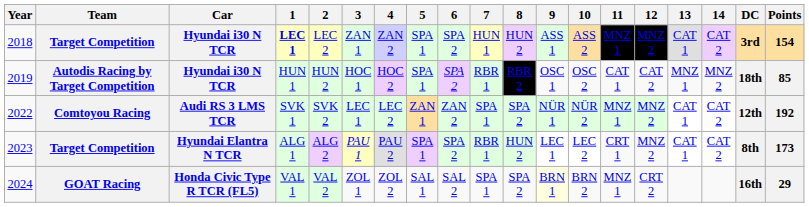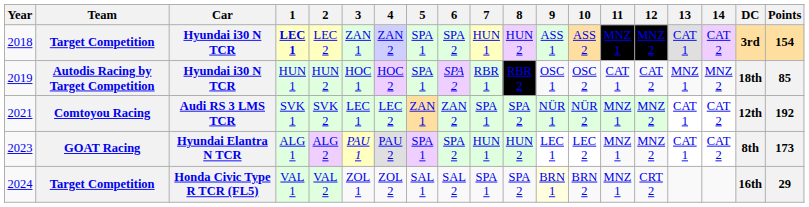 <table class="wikitable" style="text-align:center; font-size:85%">
 <tr>
 <th>Year</th>
 <th>Team</th>
 <th>Car</th>
 <th>1</th>
 <th>2</th>
 <th>3</th>
 <th>4</th>
 <th>5</th>
 <th>6</th>
 <th>7</th>
 <th>8</th>
 <th>9</th>
 <th>10</th>
 <th>11</th>
 <th>12</th>
 <th>13</th>
 <th>14</th>
 <th>DC</th>
 <th>Points</th>
 </tr>
 <tr>
 <td><a href='#'>2018</a></td>
 <th><a href='#'>Target Competition</a></th>
 <th><a href='#'>Hyundai i30 N TCR</a></th>
 <td style="background:#FFFFBF;"><strong><a href='#'>LEC<br>1</a></strong><br></td>
 <td style="background:#FFFFBF;"><a href='#'>LEC<br>2</a><br></td>
 <td style="background:#DFFFDF;"><a href='#'>ZAN<br>1</a><br></td>
 <td style="background:#CFCFFF;"><a href='#'>ZAN<br>2</a><br></td>
 <td style="background:#DFFFDF;"><a href='#'>SPA<br>1</a><br></td>
 <td style="background:#DFFFDF;"><a href='#'>SPA<br>2</a><br></td>
 <td style="background:#FFFFBF;"><a href='#'>HUN<br>1</a><br></td>
 <td style="background:#EFCFFF;"><a href='#'>HUN<br>2</a><br></td>
 <td style="background:#DFFFDF;"><a href='#'>ASS<br>1</a><br></td>
 <td style="background:#FFDF9F;"><a href='#'>ASS<br>2</a><br></td>
 <td style="background:#000000; color:white"><a href='#'><span>MNZ<br>1</span></a><br></td>
 <td style="background:#000000; color:white"><a href='#'><span>MNZ<br>2</span></a><br></td>
 <td style="background:#DFDFDF;"><a href='#'>CAT<br>1</a><br></td>
 <td style="background:#EFCFFF;"><a href='#'>CAT<br>2</a><br></td>
 <th style="background:#FFDF9F;">3rd</th>
 <th style="background:#FFDF9F;">154</th>
 </tr>
 <tr>
 <td><a href='#'>2019</a></td>
 <th><a href='#'>Autodis Racing by Target Competition</a></th>
 <th><a href='#'>Hyundai i30 N TCR</a></th>
 <td style="background:#DFFFDF;"><a href='#'>HUN<br>1</a><br></td>
 <td style="background:#DFFFDF;"><a href='#'>HUN<br>2</a><br></td>
 <td style="background:#DFFFDF;"><a href='#'>HOC<br>1</a><br></td>
 <td style="background:#EFCFFF;"><a href='#'>HOC<br>2</a><br></td>
 <td style="background:#DFFFDF;"><a href='#'>SPA<br>1</a><br></td>
 <td style="background:#EFCFFF;"><em><a href='#'>SPA<br>2</a></em><br></td>
 <td style="background:#DFFFDF;"><a href='#'>RBR<br>1</a><br></td>
 <td style="background:#000000; color:white"><a href='#'><span>RBR<br>2</span></a><br></td>
 <td><a href='#'>OSC<br>1</a></td>
 <td><a href='#'>OSC<br>2</a></td>
 <td><a href='#'>CAT<br>1</a></td>
 <td><a href='#'>CAT<br>2</a></td>
 <td><a href='#'>MNZ<br>1</a></td>
 <td><a href='#'>MNZ<br>2</a></td>
 <th>18th</th>
 <th>85</th>
 </tr>
 <tr>
-<td><a href='#'>2022</a></td>
+<td><a href='#'>2021</a></td>
 <th><a href='#'>Comtoyou Racing</a></th>
 <th><a href='#'>Audi RS 3 LMS TCR</a></th>
 <td style="background:#DFFFDF;"><a href='#'>SVK<br>1</a><br></td>
 <td style="background:#DFFFDF;"><a href='#'>SVK<br>2</a><br></td>
 <td style="background:#DFFFDF;"><a href='#'>LEC<br>1</a><br></td>
 <td style="background:#DFFFDF;"><a href='#'>LEC<br>2</a><br></td>
 <td style="background:#FFDF9F;"><a href='#'>ZAN<br>1</a><br></td>
 <td style="background:#DFFFDF;"><a href='#'>ZAN<br>2</a><br></td>
 <td style="background:#DFFFDF;"><a href='#'>SPA<br>1</a><br></td>
 <td style="background:#DFFFDF;"><a href='#'>SPA<br>2</a><br></td>
 <td style="background:#DFFFDF;"><a href='#'>NÜR<br>1</a><br></td>
 <td style="background:#DFFFDF;"><a href='#'>NÜR<br>2</a><br></td>
 <td style="background:#DFFFDF;"><a href='#'>MNZ<br>1</a><br></td>
 <td style="background:#DFFFDF;"><a href='#'>MNZ<br>2</a><br></td>
 <td style="background:#FFFFFF;"><a href='#'>CAT<br>1</a><br></td>
 <td style="background:#FFFFFF;"><a href='#'>CAT<br>2</a><br></td>
 <th>12th</th>
 <th>192</th>
 </tr>
 <tr>
 <td><a href='#'>2023</a></td>
-<th><a href='#'>Target Competition</a></th>
+<th><a href='#'>GOAT Racing</a></th>
 <th><a href='#'>Hyundai Elantra N TCR</a></th>
 <td style="background:#DFFFDF;"><a href='#'>ALG<br>1</a><br></td>
 <td style="background:#EFCFFF;"><a href='#'>ALG<br>2</a><br></td>
 <td style="background:#FFFFBF;"><em><a href='#'>PAU<br>1</a></em><br></td>
 <td style="background:#DFDFDF;"><a href='#'>PAU<br>2</a><br></td>
 <td style="background:#EFCFFF;"><a href='#'>SPA<br>1</a><br></td>
 <td style="background:#DFFFDF;"><a href='#'>SPA<br>2</a><br></td>
-<td style="background:#DFFFDF;"><a href='#'>RBR<br>1</a><br></td>
+<td style="background:#DFFFDF;"><a href='#'>HUN<br>1</a><br></td>
 <td style="background:#DFFFDF;"><a href='#'>HUN<br>2</a><br></td>
 <td style="background:#FFFFFF;"><a href='#'>LEC<br>1</a><br></td>
 <td style="background:#FFFFFF;"><a href='#'>LEC<br>2</a><br></td>
-<td><a href='#'>CRT<br>1</a></td>
+<td><a href='#'>MNZ<br>1</a></td>
 <td><a href='#'>MNZ<br>2</a></td>
 <td style="background:#FFFFFF;"><a href='#'>CAT<br>1</a><br></td>
 <td style="background:#FFFFFF;"><a href='#'>CAT<br>2</a><br></td>
 <th>8th</th>
 <th>173</th>
 </tr>
 <tr>
 <td><a href='#'>2024</a></td>
-<th><a href='#'>GOAT Racing</a></th>
+<th><a href='#'>Target Competition</a></th>
 <th><a href='#'>Honda Civic Type R TCR (FL5)</a></th>
 <td style="background:#DFFFDF;"><a href='#'>VAL<br>1</a><br></td>
 <td style="background:#DFFFDF;"><a href='#'>VAL<br>2</a><br></td>
 <td><a href='#'>ZOL<br>1</a></td>
 <td><a href='#'>ZOL<br>2</a></td>
 <td><a href='#'>SAL<br>1</a></td>
 <td><a href='#'>SAL<br>2</a></td>
 <td><a href='#'>SPA<br>1</a></td>
 <td><a href='#'>SPA<br>2</a></td>
 <td style="background: lightyellow;"><a href='#'>BRN<br>1</a></td>
 <td><a href='#'>BRN<br>2</a></td>
 <td><a href='#'>MNZ<br>1</a></td>
 <td><a href='#'>CRT<br>2</a></td>
 <td></td>
 <td></td>
 <th>16th</th>
 <th>29</th>
 </tr>
 </table>
